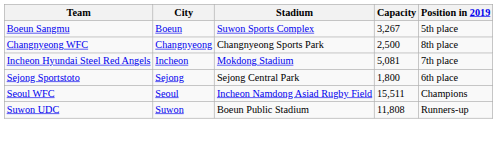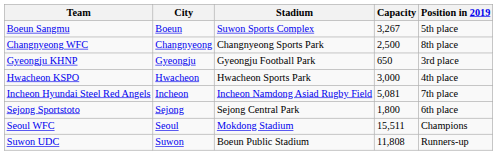 <table class="wikitable sortable">
 <tr>
 <th>Team</th>
 <th>City</th>
 <th>Stadium</th>
 <th>Capacity</th>
 <th data-sort-type="number">Position in <a href='#'>2019</a></th>
 </tr>
 <tr>
 <td><a href='#'>Boeun Sangmu</a></td>
 <td><a href='#'>Boeun</a></td>
 <td><a href='#'>Suwon Sports Complex</a></td>
 <td>3,267</td>
 <td>5th place</td>
 </tr>
 <tr>
 <td><a href='#'>Changnyeong WFC</a></td>
 <td><a href='#'>Changnyeong</a></td>
 <td>Changnyeong Sports Park</td>
 <td>2,500</td>
 <td>8th place</td>
 </tr>
 <tr>
+<td><a href='#'>Gyeongju KHNP</a></td>
+<td><a href='#'>Gyeongju</a></td>
+<td>Gyeongju Football Park</td>
+<td>650</td>
+<td>3rd place</td>
+</tr>
+<tr>
+<td><a href='#'>Hwacheon KSPO</a></td>
+<td><a href='#'>Hwacheon</a></td>
+<td>Hwacheon Sports Park</td>
+<td>3,000</td>
+<td>4th place</td>
+</tr>
+<tr>
 <td><a href='#'>Incheon Hyundai Steel Red Angels</a></td>
 <td><a href='#'>Incheon</a></td>
-<td><a href='#'>Mokdong Stadium</a></td>
+<td><a href='#'>Incheon Namdong Asiad Rugby Field</a></td>
 <td>5,081</td>
 <td>7th place</td>
 </tr>
 <tr>
 <td><a href='#'>Sejong Sportstoto</a></td>
 <td><a href='#'>Sejong</a></td>
 <td>Sejong Central Park</td>
 <td>1,800</td>
 <td>6th place</td>
 </tr>
 <tr>
 <td><a href='#'>Seoul WFC</a></td>
 <td><a href='#'>Seoul</a></td>
-<td><a href='#'>Incheon Namdong Asiad Rugby Field</a></td>
+<td><a href='#'>Mokdong Stadium</a></td>
 <td>15,511</td>
 <td>Champions</td>
 </tr>
 <tr>
 <td><a href='#'>Suwon UDC</a></td>
 <td><a href='#'>Suwon</a></td>
 <td>Boeun Public Stadium</td>
 <td>11,808</td>
 <td>Runners-up</td>
 </tr>
 </table>
